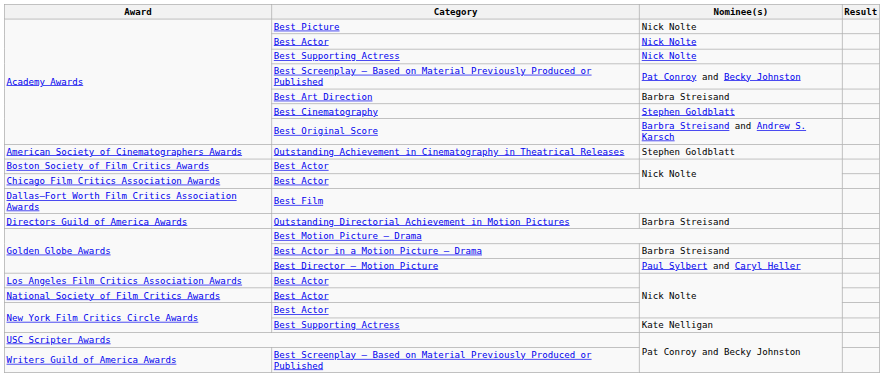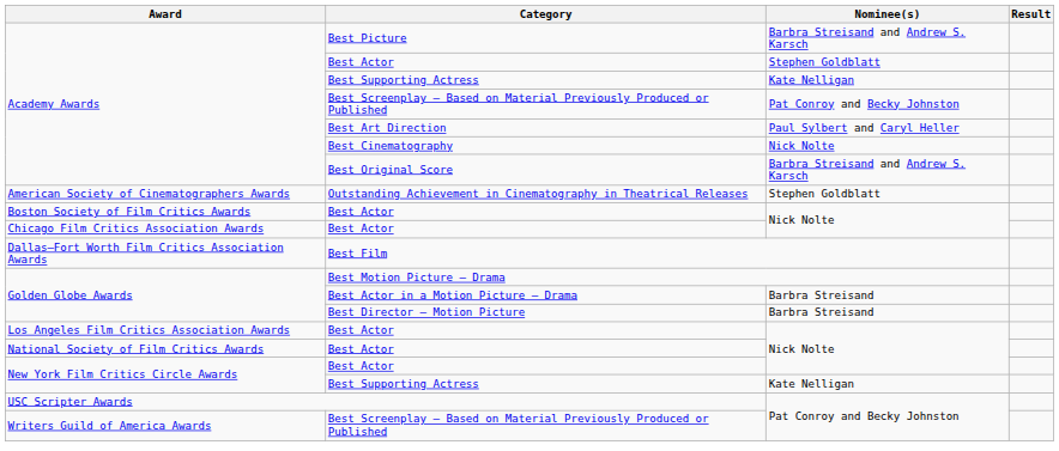 <table class="wikitable plainrowheaders">
 <tr>
 <th>Award</th>
 <th>Category</th>
 <th>Nominee(s)</th>
 <th>Result</th>
 </tr>
 <tr>
 <td rowspan="7"><a href='#'>Academy Awards</a></td>
 <td><a href='#'>Best Picture</a></td>
-<td>Nick Nolte</td>
+<td><a href='#'>Barbra Streisand</a> and <a href='#'>Andrew S. Karsch</a></td>
 <td></td>
 </tr>
 <tr>
 <td><a href='#'>Best Actor</a></td>
-<td><a href='#'>Nick Nolte</a></td>
+<td><a href='#'>Stephen Goldblatt</a></td>
 <td></td>
 </tr>
 <tr>
 <td><a href='#'>Best Supporting Actress</a></td>
-<td><a href='#'>Nick Nolte</a></td>
+<td><a href='#'>Kate Nelligan</a></td>
 <td></td>
 </tr>
 <tr>
 <td><a href='#'>Best Screenplay – Based on Material Previously Produced or Published</a></td>
 <td><a href='#'>Pat Conroy</a> and <a href='#'>Becky Johnston</a></td>
 <td></td>
 </tr>
 <tr>
 <td><a href='#'>Best Art Direction</a></td>
-<td>Barbra Streisand</td>
+<td><a href='#'>Paul Sylbert</a> and <a href='#'>Caryl Heller</a></td>
 <td></td>
 </tr>
 <tr>
 <td><a href='#'>Best Cinematography</a></td>
-<td><a href='#'>Stephen Goldblatt</a></td>
+<td><a href='#'>Nick Nolte</a></td>
 <td></td>
 </tr>
 <tr>
 <td><a href='#'>Best Original Score</a></td>
 <td><a href='#'>Barbra Streisand</a> and <a href='#'>Andrew S. Karsch</a></td>
 <td></td>
 </tr>
 <tr>
 <td><a href='#'>American Society of Cinematographers Awards</a></td>
 <td><a href='#'>Outstanding Achievement in Cinematography in Theatrical Releases</a></td>
 <td>Stephen Goldblatt</td>
 <td></td>
 </tr>
 <tr>
 <td><a href='#'>Boston Society of Film Critics Awards</a></td>
 <td><a href='#'>Best Actor</a></td>
 <td rowspan="2">Nick Nolte</td>
 <td></td>
 </tr>
 <tr>
 <td><a href='#'>Chicago Film Critics Association Awards</a></td>
 <td><a href='#'>Best Actor</a></td>
 <td></td>
 </tr>
 <tr>
 <td><a href='#'>Dallas–Fort Worth Film Critics Association Awards</a></td>
 <td colspan="2"><a href='#'>Best Film</a></td>
 <td></td>
 </tr>
 <tr>
-<td><a href='#'>Directors Guild of America Awards</a></td>
-<td><a href='#'>Outstanding Directorial Achievement in Motion Pictures</a></td>
-<td>Barbra Streisand</td>
-<td></td>
-</tr>
-<tr>
 <td rowspan="3"><a href='#'>Golden Globe Awards</a></td>
 <td colspan="2"><a href='#'>Best Motion Picture – Drama</a></td>
 <td></td>
 </tr>
 <tr>
 <td><a href='#'>Best Actor in a Motion Picture – Drama</a></td>
 <td>Barbra Streisand</td>
 <td></td>
 </tr>
 <tr>
 <td><a href='#'>Best Director – Motion Picture</a></td>
-<td><a href='#'>Paul Sylbert</a> and <a href='#'>Caryl Heller</a></td>
+<td>Barbra Streisand</td>
 <td></td>
 </tr>
 <tr>
 <td><a href='#'>Los Angeles Film Critics Association Awards</a></td>
 <td><a href='#'>Best Actor</a></td>
 <td rowspan="3">Nick Nolte</td>
 <td></td>
 </tr>
 <tr>
 <td><a href='#'>National Society of Film Critics Awards</a></td>
 <td><a href='#'>Best Actor</a></td>
 <td></td>
 </tr>
 <tr>
 <td rowspan="2"><a href='#'>New York Film Critics Circle Awards</a></td>
 <td><a href='#'>Best Actor</a></td>
 <td></td>
 </tr>
 <tr>
 <td><a href='#'>Best Supporting Actress</a></td>
 <td>Kate Nelligan</td>
 <td></td>
 </tr>
 <tr>
 <td colspan="2"><a href='#'>USC Scripter Awards</a></td>
 <td rowspan="2">Pat Conroy and Becky Johnston</td>
 <td></td>
 </tr>
 <tr>
 <td><a href='#'>Writers Guild of America Awards</a></td>
 <td><a href='#'>Best Screenplay – Based on Material Previously Produced or Published</a></td>
 <td></td>
 </tr>
 </table>
